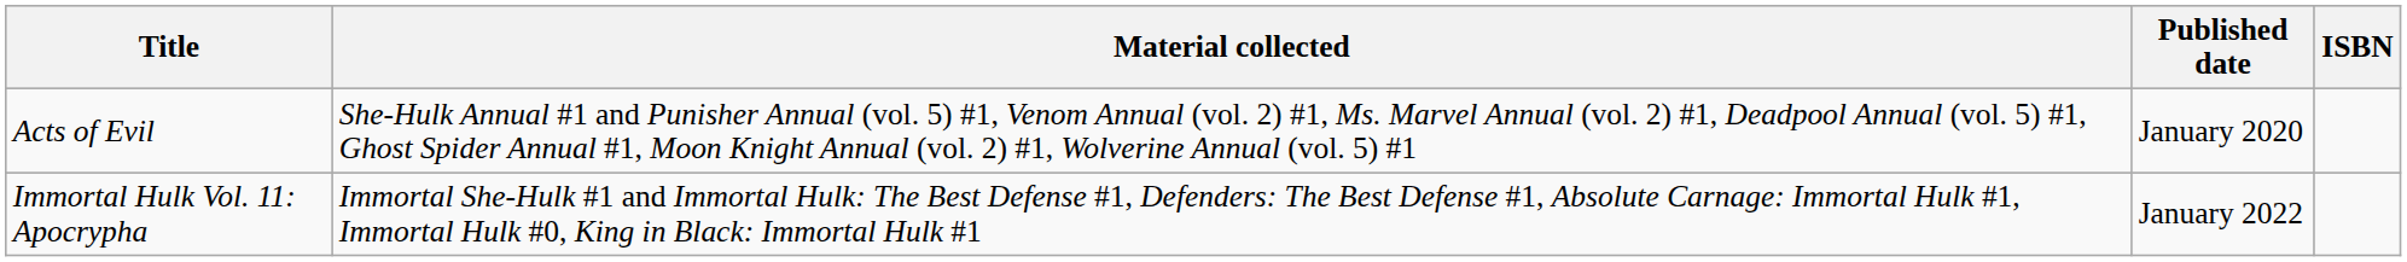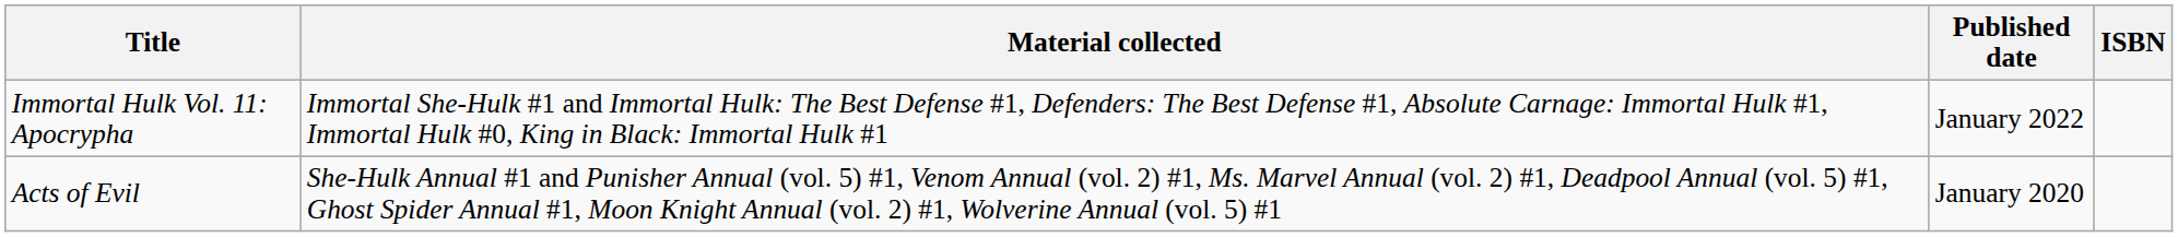 <table class="wikitable">
 <tr>
 <th>Title</th>
 <th>Material collected</th>
 <th>Published date</th>
 <th>ISBN</th>
 </tr>
 <tr>
+<td><em>Immortal Hulk Vol. 11: Apocrypha</em></td>
+<td><em>Immortal She-Hulk</em> #1 and <em>Immortal Hulk: The Best Defense</em> #1, <em>Defenders: The Best Defense</em> #1, <em>Absolute Carnage: Immortal Hulk</em> #1, <em>Immortal Hulk</em> #0, <em>King in Black: Immortal Hulk</em> #1</td>
+<td>January 2022</td>
+<td></td>
+</tr>
+<tr>
 <td><em>Acts of Evil</em></td>
 <td><em>She-Hulk Annual</em> #1 and <em>Punisher Annual</em> (vol. 5) #1, <em>Venom Annual</em> (vol. 2) #1, <em>Ms. Marvel Annual</em> (vol. 2) #1, <em>Deadpool Annual</em> (vol. 5) #1, <em>Ghost Spider Annual</em> #1, <em>Moon Knight Annual</em> (vol. 2) #1, <em>Wolverine Annual</em> (vol. 5) #1</td>
 <td>January 2020</td>
 <td></td>
 </tr>
-<tr>
-<td><em>Immortal Hulk Vol. 11: Apocrypha</em></td>
-<td><em>Immortal She-Hulk</em> #1 and <em>Immortal Hulk: The Best Defense</em> #1, <em>Defenders: The Best Defense</em> #1, <em>Absolute Carnage: Immortal Hulk</em> #1, <em>Immortal Hulk</em> #0, <em>King in Black: Immortal Hulk</em> #1</td>
-<td>January 2022</td>
-<td></td>
-</tr>
 </table>
